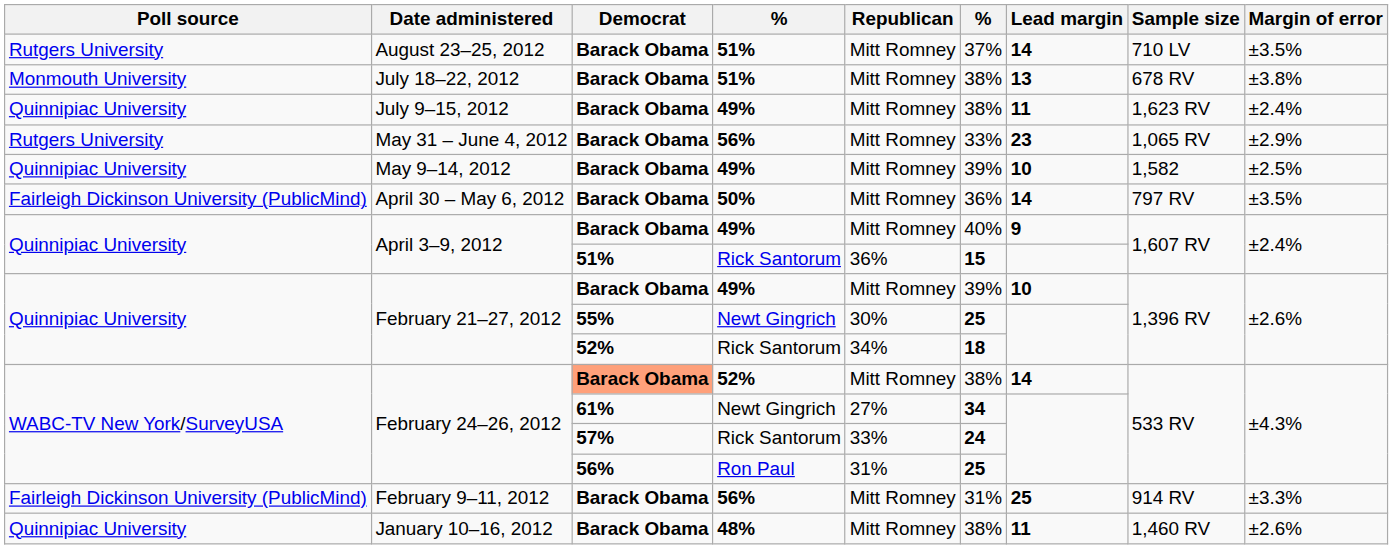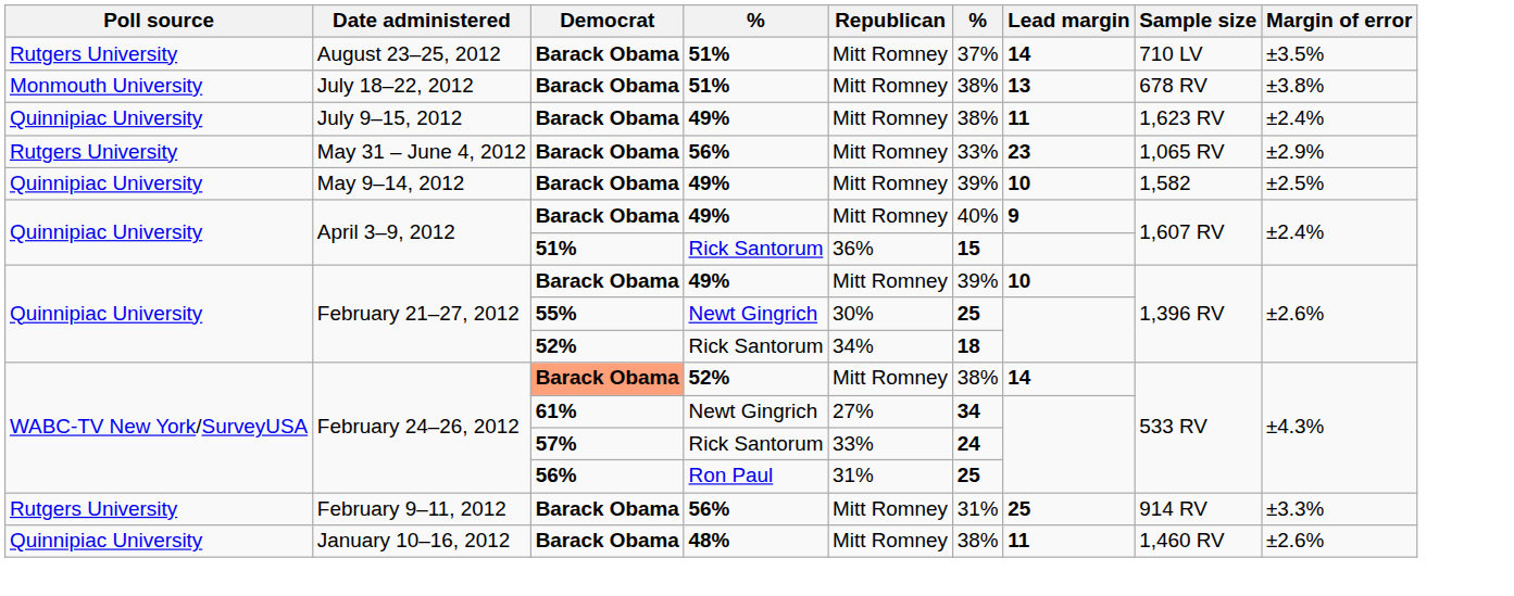 <table class="wikitable">
 <tr valign=bottom>
 <th>Poll source</th>
 <th>Date administered</th>
 <th>Democrat</th>
 <th>%</th>
 <th>Republican</th>
 <th>%</th>
 <th>Lead margin</th>
 <th>Sample size</th>
 <th>Margin of error</th>
 </tr>
 <tr>
 <td><a href='#'>Rutgers University</a></td>
 <td>August 23–25, 2012</td>
 <td><strong>Barack Obama</strong></td>
 <td><strong>51%</strong></td>
 <td>Mitt Romney</td>
 <td>37%</td>
 <td><strong>14</strong></td>
 <td>710 LV</td>
 <td>±3.5%</td>
 </tr>
 <tr>
 <td><a href='#'>Monmouth University</a></td>
 <td>July 18–22, 2012</td>
 <td><strong>Barack Obama</strong></td>
 <td><strong>51%</strong></td>
 <td>Mitt Romney</td>
 <td>38%</td>
 <td><strong>13</strong></td>
 <td>678 RV</td>
 <td>±3.8%</td>
 </tr>
 <tr>
 <td><a href='#'>Quinnipiac University</a></td>
 <td>July 9–15, 2012</td>
 <td><strong>Barack Obama</strong></td>
 <td><strong>49%</strong></td>
 <td>Mitt Romney</td>
 <td>38%</td>
 <td><strong>11</strong></td>
 <td>1,623 RV</td>
 <td>±2.4%</td>
 </tr>
 <tr>
 <td><a href='#'>Rutgers University</a></td>
 <td>May 31 – June 4, 2012</td>
 <td><strong>Barack Obama</strong></td>
 <td><strong>56%</strong></td>
 <td>Mitt Romney</td>
 <td>33%</td>
 <td><strong>23</strong></td>
 <td>1,065 RV</td>
 <td>±2.9%</td>
 </tr>
 <tr>
 <td><a href='#'>Quinnipiac University</a></td>
 <td>May 9–14, 2012</td>
 <td><strong>Barack Obama</strong></td>
 <td><strong>49%</strong></td>
 <td>Mitt Romney</td>
 <td>39%</td>
 <td><strong>10</strong></td>
 <td>1,582</td>
 <td>±2.5%</td>
-</tr>
-<tr>
-<td><a href='#'>Fairleigh Dickinson University (PublicMind)</a></td>
-<td>April 30 – May 6, 2012</td>
-<td><strong>Barack Obama</strong></td>
-<td><strong>50%</strong></td>
-<td>Mitt Romney</td>
-<td>36%</td>
-<td><strong>14</strong></td>
-<td>797 RV</td>
-<td>±3.5%</td>
 </tr>
 <tr>
 <td rowspan=2><a href='#'>Quinnipiac University</a></td>
 <td rowspan=2>April 3–9, 2012</td>
 <td><strong>Barack Obama</strong></td>
 <td><strong>49%</strong></td>
 <td>Mitt Romney</td>
 <td>40%</td>
 <td><strong>9</strong></td>
 <td rowspan=2>1,607 RV</td>
 <td rowspan=2>±2.4%</td>
 </tr>
 <tr>
 <td><strong>51%</strong></td>
 <td><a href='#'>Rick Santorum</a></td>
 <td>36%</td>
 <td><strong>15</strong></td>
 </tr>
 <tr>
 <td rowspan=3><a href='#'>Quinnipiac University</a></td>
 <td rowspan=3>February 21–27, 2012</td>
 <td><strong>Barack Obama</strong></td>
 <td><strong>49%</strong></td>
 <td>Mitt Romney</td>
 <td>39%</td>
 <td><strong>10</strong></td>
 <td rowspan=3>1,396 RV</td>
 <td rowspan=3>±2.6%</td>
 </tr>
 <tr>
 <td><strong>55%</strong></td>
 <td><a href='#'>Newt Gingrich</a></td>
 <td>30%</td>
 <td><strong>25</strong></td>
 </tr>
 <tr>
 <td><strong>52%</strong></td>
 <td>Rick Santorum</td>
 <td>34%</td>
 <td><strong>18</strong></td>
 </tr>
 <tr>
 <td rowspan=4><a href='#'>WABC-TV New York</a>/<a href='#'>SurveyUSA</a></td>
 <td rowspan=4>February 24–26, 2012</td>
 <td style="background: lightsalmon;"><strong>Barack Obama</strong></td>
 <td><strong>52%</strong></td>
 <td>Mitt Romney</td>
 <td>38%</td>
 <td><strong>14</strong></td>
 <td rowspan=4>533 RV</td>
 <td rowspan=4>±4.3%</td>
 </tr>
 <tr>
 <td><strong>61%</strong></td>
 <td>Newt Gingrich</td>
 <td>27%</td>
 <td><strong>34</strong></td>
 </tr>
 <tr>
 <td><strong>57%</strong></td>
 <td>Rick Santorum</td>
 <td>33%</td>
 <td><strong>24</strong></td>
 </tr>
 <tr>
 <td><strong>56%</strong></td>
 <td><a href='#'>Ron Paul</a></td>
 <td>31%</td>
 <td><strong>25</strong></td>
 </tr>
 <tr>
-<td><a href='#'>Fairleigh Dickinson University (PublicMind)</a></td>
+<td><a href='#'>Rutgers University</a></td>
 <td>February 9–11, 2012</td>
 <td><strong>Barack Obama</strong></td>
 <td><strong>56%</strong></td>
 <td>Mitt Romney</td>
 <td>31%</td>
 <td><strong>25</strong></td>
 <td>914 RV</td>
 <td>±3.3%</td>
 </tr>
 <tr>
 <td><a href='#'>Quinnipiac University</a></td>
 <td>January 10–16, 2012</td>
 <td><strong>Barack Obama</strong></td>
 <td><strong>48%</strong></td>
 <td>Mitt Romney</td>
 <td>38%</td>
 <td><strong>11</strong></td>
 <td>1,460 RV</td>
 <td>±2.6%</td>
 </tr>
 </table>
